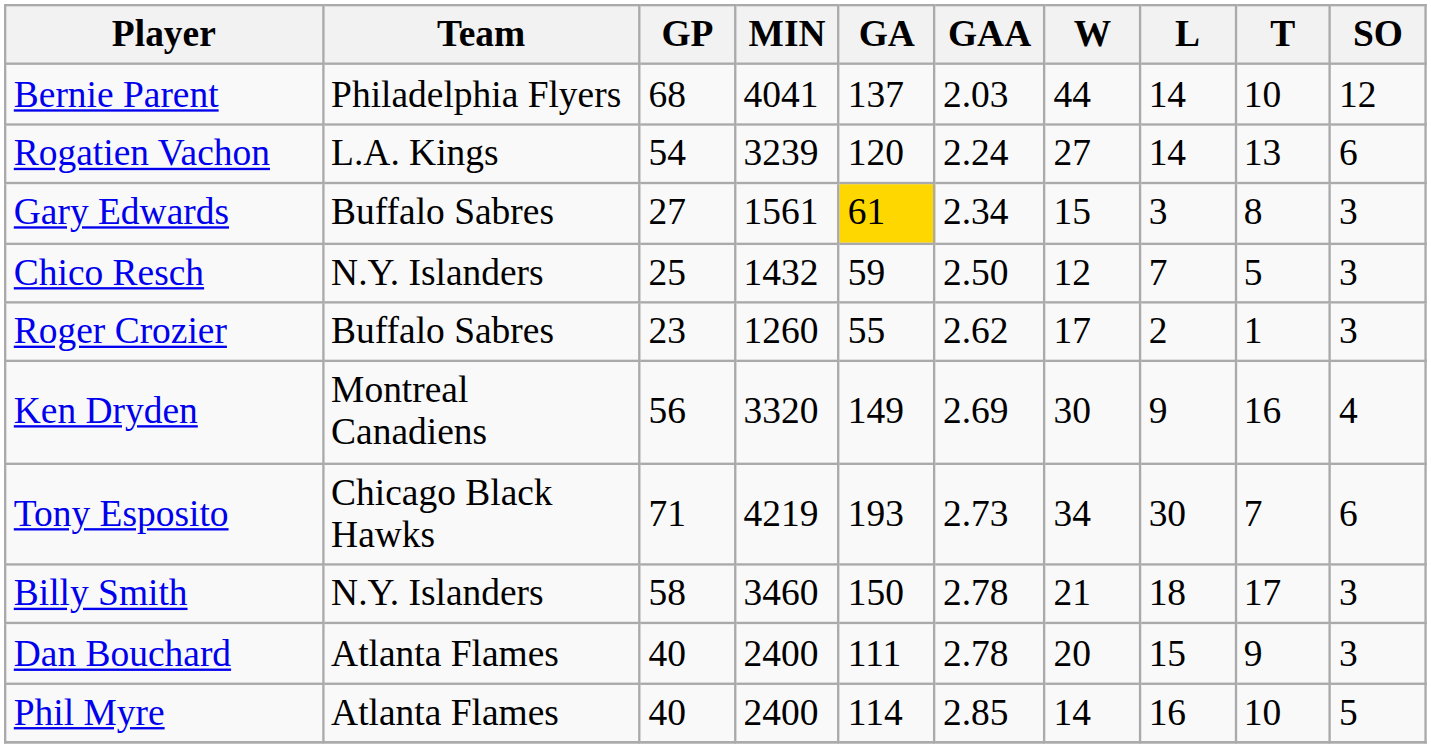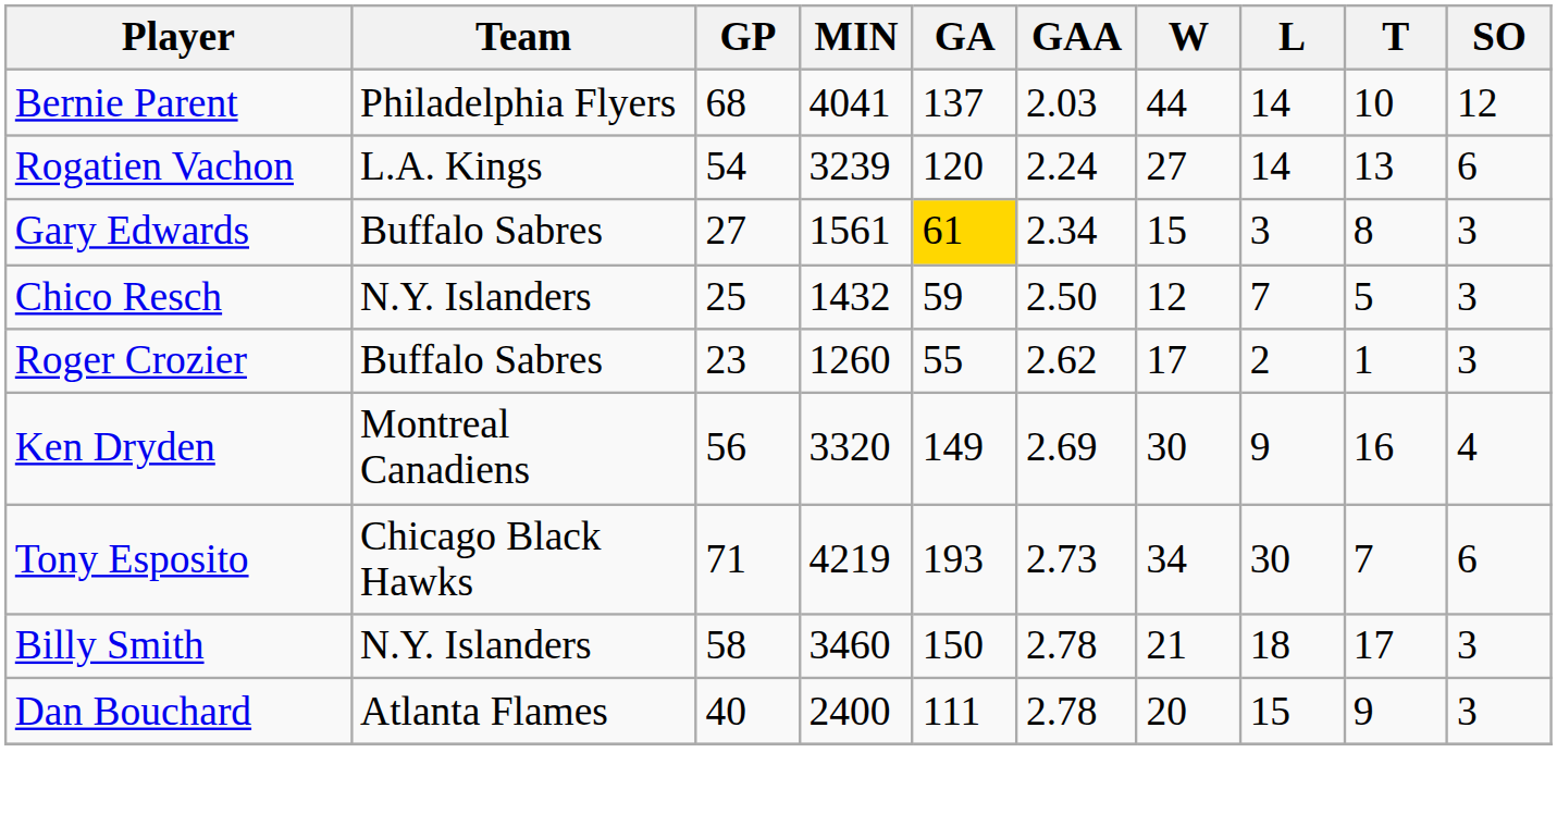 <table class="wikitable">
 <tr>
 <th bgcolor="#DDDDFF" width="20%">Player</th>
 <th bgcolor="#DDDDFF" width="20%">Team</th>
 <th bgcolor="#DDDDFF" width="6%">GP</th>
 <th bgcolor="#DDDDFF" width="6%">MIN</th>
 <th bgcolor="#DDDDFF" width="6%">GA</th>
 <th bgcolor="#DDDDFF" width="6%">GAA</th>
 <th bgcolor="#DDDDFF" width="6%">W</th>
 <th bgcolor="#DDDDFF" width="6%">L</th>
 <th bgcolor="#DDDDFF" width="6%">T</th>
 <th bgcolor="#DDDDFF" width="6%">SO</th>
 </tr>
 <tr>
 <td><a href='#'>Bernie Parent</a></td>
 <td>Philadelphia Flyers</td>
 <td>68</td>
 <td>4041</td>
 <td>137</td>
 <td>2.03</td>
 <td>44</td>
 <td>14</td>
 <td>10</td>
 <td>12</td>
 </tr>
 <tr>
 <td><a href='#'>Rogatien Vachon</a></td>
 <td>L.A. Kings</td>
 <td>54</td>
 <td>3239</td>
 <td>120</td>
 <td>2.24</td>
 <td>27</td>
 <td>14</td>
 <td>13</td>
 <td>6</td>
 </tr>
 <tr>
 <td><a href='#'>Gary Edwards</a></td>
 <td>Buffalo Sabres</td>
 <td>27</td>
 <td>1561</td>
 <td style="background: gold;">61</td>
 <td>2.34</td>
 <td>15</td>
 <td>3</td>
 <td>8</td>
 <td>3</td>
 </tr>
 <tr>
 <td><a href='#'>Chico Resch</a></td>
 <td>N.Y. Islanders</td>
 <td>25</td>
 <td>1432</td>
 <td>59</td>
 <td>2.50</td>
 <td>12</td>
 <td>7</td>
 <td>5</td>
 <td>3</td>
 </tr>
 <tr>
 <td><a href='#'>Roger Crozier</a></td>
 <td>Buffalo Sabres</td>
 <td>23</td>
 <td>1260</td>
 <td>55</td>
 <td>2.62</td>
 <td>17</td>
 <td>2</td>
 <td>1</td>
 <td>3</td>
 </tr>
 <tr>
 <td><a href='#'>Ken Dryden</a></td>
 <td>Montreal Canadiens</td>
 <td>56</td>
 <td>3320</td>
 <td>149</td>
 <td>2.69</td>
 <td>30</td>
 <td>9</td>
 <td>16</td>
 <td>4</td>
 </tr>
 <tr>
 <td><a href='#'>Tony Esposito</a></td>
 <td>Chicago Black Hawks</td>
 <td>71</td>
 <td>4219</td>
 <td>193</td>
 <td>2.73</td>
 <td>34</td>
 <td>30</td>
 <td>7</td>
 <td>6</td>
 </tr>
 <tr>
 <td><a href='#'>Billy Smith</a></td>
 <td>N.Y. Islanders</td>
 <td>58</td>
 <td>3460</td>
 <td>150</td>
 <td>2.78</td>
 <td>21</td>
 <td>18</td>
 <td>17</td>
 <td>3</td>
 </tr>
 <tr>
 <td><a href='#'>Dan Bouchard</a></td>
 <td>Atlanta Flames</td>
 <td>40</td>
 <td>2400</td>
 <td>111</td>
 <td>2.78</td>
 <td>20</td>
 <td>15</td>
 <td>9</td>
 <td>3</td>
 </tr>
 <tr>
-<td><a href='#'>Phil Myre</a></td>
-<td>Atlanta Flames</td>
-<td>40</td>
-<td>2400</td>
-<td>114</td>
-<td>2.85</td>
-<td>14</td>
-<td>16</td>
-<td>10</td>
-<td>5</td>
-</tr>
-<tr>
 </tr>
 </table>
